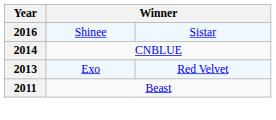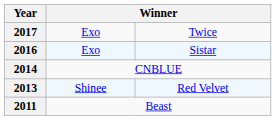 <table class="wikitable plainrowheaders" style="text-align: center">
 <tr>
 <th scope="col" width="50">Year</th>
 <th scope="col" width="300" colspan="2">Winner</th>
 </tr>
+<tr>
+<th scope="row" style="text-align:center;">2017</th>
+<td><a href='#'>Exo</a></td>
+<td><a href='#'>Twice</a></td>
+</tr>
 <tr style="background:#F0F8FF">
 <th scope="row" style="text-align:center;">2016</th>
-<td><a href='#'>Shinee</a></td>
+<td><a href='#'>Exo</a></td>
 <td><a href='#'>Sistar</a></td>
 </tr>
 <tr>
 <th scope="row" style="text-align:center;">2014</th>
 <td colspan="2"><a href='#'>CNBLUE</a></td>
 </tr>
 <tr style="background:#F0F8FF">
 <th scope="row" style="text-align:center;">2013</th>
-<td><a href='#'>Exo</a></td>
+<td><a href='#'>Shinee</a></td>
 <td><a href='#'>Red Velvet</a></td>
 </tr>
 <tr>
 <th scope="row" style="text-align:center;">2011</th>
 <td colspan="2"><a href='#'>Beast</a></td>
 </tr>
 </table>
